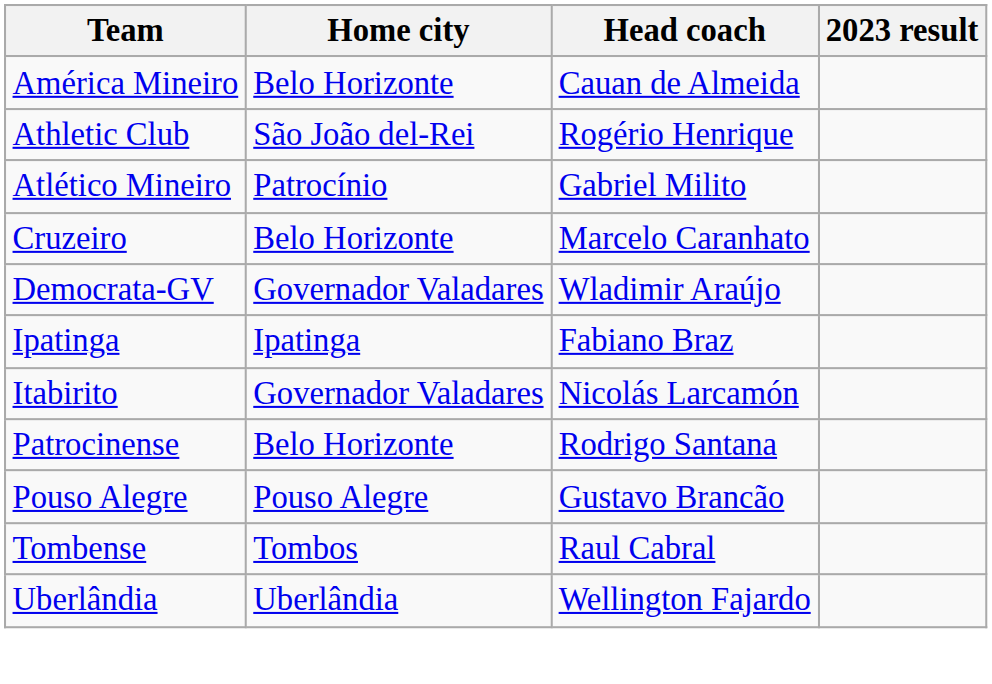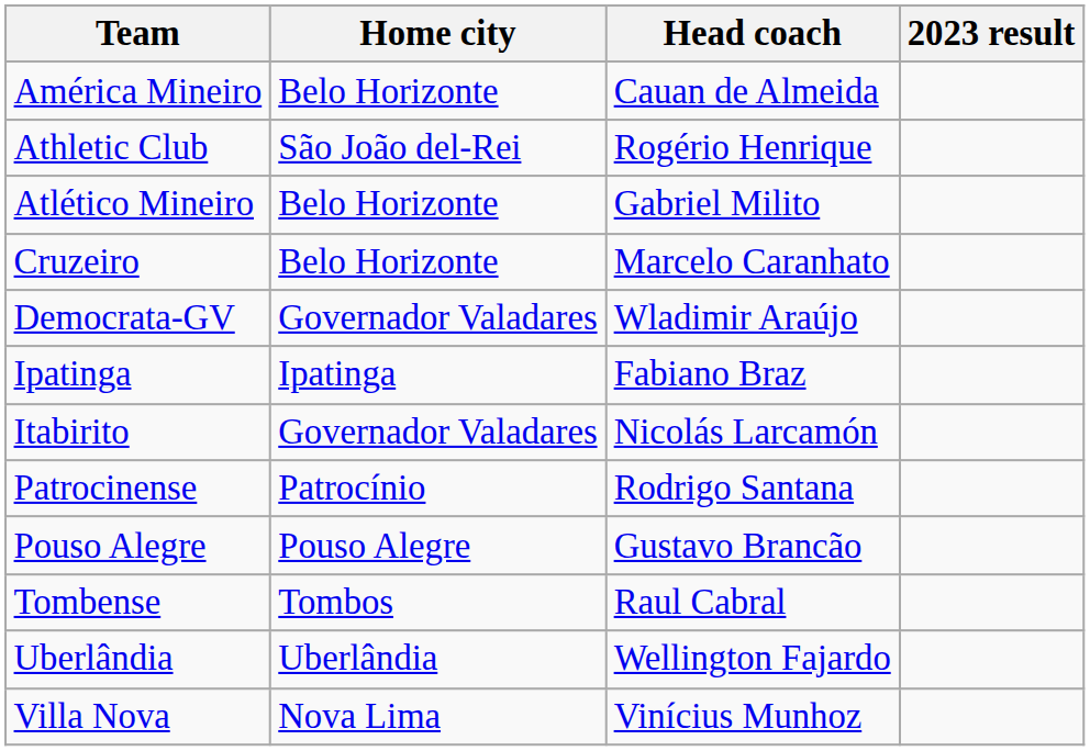 <table class="wikitable sortable">
 <tr>
 <th>Team</th>
 <th>Home city</th>
 <th>Head coach</th>
 <th>2023 result</th>
 </tr>
 <tr>
 <td><a href='#'>América Mineiro</a></td>
 <td><a href='#'>Belo Horizonte</a></td>
 <td><a href='#'>Cauan de Almeida</a></td>
 <td></td>
 </tr>
 <tr>
 <td><a href='#'>Athletic Club</a></td>
 <td><a href='#'>São João del-Rei</a></td>
 <td><a href='#'>Rogério Henrique</a></td>
 <td></td>
 </tr>
 <tr>
 <td><a href='#'>Atlético Mineiro</a></td>
-<td><a href='#'>Patrocínio</a></td>
+<td><a href='#'>Belo Horizonte</a></td>
 <td><a href='#'>Gabriel Milito</a></td>
 <td></td>
 </tr>
 <tr>
 <td><a href='#'>Cruzeiro</a></td>
 <td><a href='#'>Belo Horizonte</a></td>
 <td><a href='#'>Marcelo Caranhato</a></td>
 <td></td>
 </tr>
 <tr>
 <td><a href='#'>Democrata-GV</a></td>
 <td><a href='#'>Governador Valadares</a></td>
 <td><a href='#'>Wladimir Araújo</a></td>
 <td></td>
 </tr>
 <tr>
 <td><a href='#'>Ipatinga</a></td>
 <td><a href='#'>Ipatinga</a></td>
 <td><a href='#'>Fabiano Braz</a></td>
 <td></td>
 </tr>
 <tr>
 <td><a href='#'>Itabirito</a></td>
 <td><a href='#'>Governador Valadares</a></td>
 <td><a href='#'>Nicolás Larcamón</a></td>
 <td></td>
 </tr>
 <tr>
 <td><a href='#'>Patrocinense</a></td>
-<td><a href='#'>Belo Horizonte</a></td>
+<td><a href='#'>Patrocínio</a></td>
 <td><a href='#'>Rodrigo Santana</a></td>
 <td></td>
 </tr>
 <tr>
 <td><a href='#'>Pouso Alegre</a></td>
 <td><a href='#'>Pouso Alegre</a></td>
 <td><a href='#'>Gustavo Brancão</a></td>
 <td></td>
 </tr>
 <tr>
 <td><a href='#'>Tombense</a></td>
 <td><a href='#'>Tombos</a></td>
 <td><a href='#'>Raul Cabral</a></td>
 <td></td>
 </tr>
 <tr>
 <td><a href='#'>Uberlândia</a></td>
 <td><a href='#'>Uberlândia</a></td>
 <td><a href='#'>Wellington Fajardo</a></td>
 <td></td>
 </tr>
+<tr>
+<td><a href='#'>Villa Nova</a></td>
+<td><a href='#'>Nova Lima</a></td>
+<td><a href='#'>Vinícius Munhoz</a></td>
+<td></td>
+</tr>
 </table>
